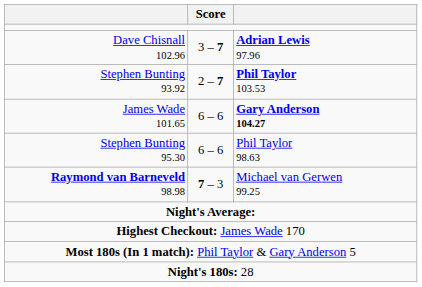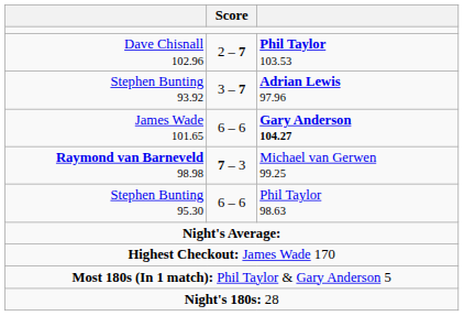 <table class=wikitable style="text-align:center">
 <tr>
 <th width=225></th>
 <th width=50>Score</th>
 <th width=225></th>
 </tr>
 <tr align=centre>
 <td colspan="3"></td>
 </tr>
 <tr align=left>
 <td align=right><a href='#'>Dave Chisnall</a>  <br><small><span>102.96</span></small></td>
-<td align=center>3 – <strong>7</strong></td>
-<td> <strong><a href='#'>Adrian Lewis</a></strong> <br><small><span>97.96</span></small></td>
+<td align=center>2 – <strong>7</strong></td>
+<td> <strong><a href='#'>Phil Taylor</a></strong> <br><small><span>103.53</span></small></td>
 </tr>
 <tr align=left>
 <td align=right><a href='#'>Stephen Bunting</a>  <br><small><span>93.92</span></small></td>
-<td align=center>2 – <strong>7</strong></td>
-<td> <strong><a href='#'>Phil Taylor</a></strong> <br><small><span>103.53</span></small></td>
+<td align=center>3 – <strong>7</strong></td>
+<td> <strong><a href='#'>Adrian Lewis</a></strong> <br><small><span>97.96</span></small></td>
 </tr>
 <tr align=left>
 <td align=right><a href='#'>James Wade</a>  <br><small><span>101.65</span></small></td>
 <td align=center>6 – 6</td>
 <td><strong> <a href='#'>Gary Anderson</a> <br><small><span>104.27</span></small></strong></td>
 </tr>
 <tr align=left>
+<td align=right><strong><a href='#'>Raymond van Barneveld</a></strong>  <br><small><span>98.98</span></small></td>
+<td align=center><strong>7</strong> – 3</td>
+<td> <a href='#'>Michael van Gerwen</a> <br><small><span>99.25</span></small></td>
+</tr>
+<tr align=left>
 <td align=right><a href='#'>Stephen Bunting</a>  <br><small><span>95.30</span></small></td>
 <td align=center>6 – 6</td>
 <td> <a href='#'>Phil Taylor</a> <br><small><span>98.63</span></small></td>
-</tr>
-<tr align=left>
-<td align=right><strong><a href='#'>Raymond van Barneveld</a></strong>  <br><small><span>98.98</span></small></td>
-<td align=center><strong>7</strong> – 3</td>
-<td> <a href='#'>Michael van Gerwen</a> <br><small><span>99.25</span></small></td>
 </tr>
 <tr align=center>
 <td colspan="3"><strong>Night's Average:</strong> </td>
 </tr>
 <tr align=center>
 <td colspan="3"><strong>Highest Checkout:</strong>  <a href='#'>James Wade</a> 170</td>
 </tr>
 <tr align=center>
 <td colspan="3"><strong>Most 180s (In 1 match):</strong>  <a href='#'>Phil Taylor</a> &  <a href='#'>Gary Anderson</a> 5</td>
 </tr>
 <tr align=center>
 <td colspan="3"><strong>Night's 180s:</strong> 28</td>
 </tr>
 </table>
